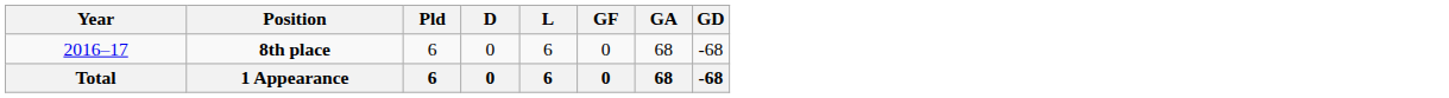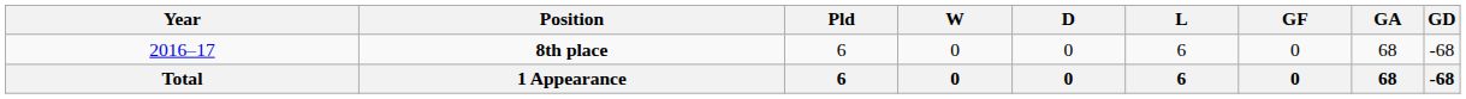 <table class="wikitable" style="text-align: center;">
 <tr>
 <th width=25%>Year</th>
 <th width=30%>Position</th>
 <th width=8%>Pld</th>
+<th width=8%>W</th>
 <th width=8%>D</th>
 <th width=8%>L</th>
 <th width=8%>GF</th>
 <th width=8%>GA</th>
 <th width=8%>GD</th>
 </tr>
 <tr>
 <td> <a href='#'>2016–17</a></td>
 <td><strong>8th place</strong></td>
 <td>6</td>
 <td>0</td>
+<td>0</td>
 <td>6</td>
 <td>0</td>
 <td>68</td>
 <td>-68</td>
 </tr>
 <tr>
 <th>Total</th>
 <th>1 Appearance</th>
 <th>6</th>
 <th>0</th>
+<th>0</th>
 <th>6</th>
 <th>0</th>
 <th>68</th>
 <th>-68</th>
 </tr>
 </table>
